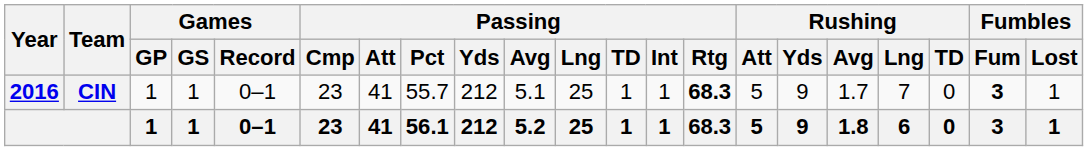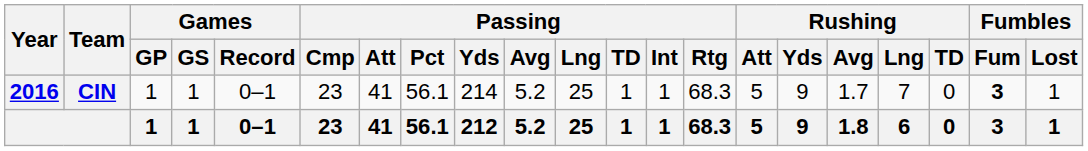 <table class="wikitable" style="text-align:center;">
 <tr>
 <th rowspan="2">Year</th>
 <th rowspan="2">Team</th>
 <th colspan="3">Games</th>
 <th colspan="9">Passing</th>
 <th colspan="5">Rushing</th>
 <th colspan="2">Fumbles</th>
 </tr>
 <tr>
 <th>GP</th>
 <th>GS</th>
 <th>Record</th>
 <th>Cmp</th>
 <th>Att</th>
 <th>Pct</th>
 <th>Yds</th>
 <th>Avg</th>
 <th>Lng</th>
 <th>TD</th>
 <th>Int</th>
 <th>Rtg</th>
 <th>Att</th>
 <th>Yds</th>
 <th>Avg</th>
 <th>Lng</th>
 <th>TD</th>
 <th>Fum</th>
 <th>Lost</th>
 </tr>
 <tr>
 <th><a href='#'>2016</a></th>
 <th><a href='#'>CIN</a></th>
 <td>1</td>
 <td>1</td>
 <td>0–1</td>
 <td>23</td>
 <td>41</td>
-<td>55.7</td>
-<td>212</td>
-<td>5.1</td>
+<td>56.1</td>
+<td>214</td>
+<td>5.2</td>
 <td>25</td>
 <td>1</td>
 <td>1</td>
-<td><strong>68.3</strong></td>
+<td>68.3</td>
 <td>5</td>
 <td>9</td>
 <td>1.7</td>
 <td>7</td>
 <td>0</td>
 <td><strong>3</strong></td>
 <td>1</td>
 </tr>
 <tr>
 <th colspan="2"></th>
 <th>1</th>
 <th>1</th>
 <th>0–1</th>
 <th>23</th>
 <th>41</th>
 <th>56.1</th>
 <th>212</th>
 <th>5.2</th>
 <th>25</th>
 <th>1</th>
 <th>1</th>
 <th>68.3</th>
 <th>5</th>
 <th>9</th>
 <th>1.8</th>
 <th>6</th>
 <th>0</th>
 <th>3</th>
 <th>1</th>
 </tr>
 </table>
